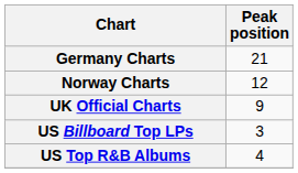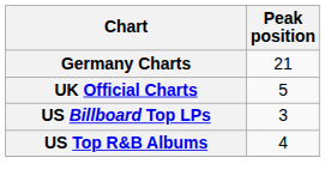 <table class="wikitable plainrowheaders sortable" style="text-align:center;" border="1">
 <tr>
 <th scope="col" style="width:14em;">Chart</th>
 <th scope="col">Peak<br>position</th>
 </tr>
 <tr>
 <th scope="row">Germany Charts</th>
 <td>21</td>
 </tr>
 <tr>
-<th scope = "row">Norway Charts</th>
-<td>12</td>
-</tr>
-<tr>
 <th scope="row">UK <a href='#'>Official Charts</a></th>
-<td>9</td>
+<td>5</td>
 </tr>
 <tr>
 <th scope="row">US <a href='#'><em>Billboard</em> Top LPs</a></th>
 <td>3</td>
 </tr>
 <tr>
 <th scope="row">US <a href='#'>Top R&B Albums</a></th>
 <td>4</td>
 </tr>
 <tr>
 </tr>
 </table>
